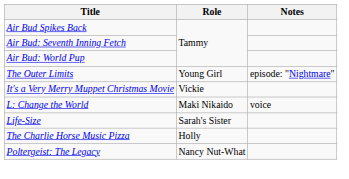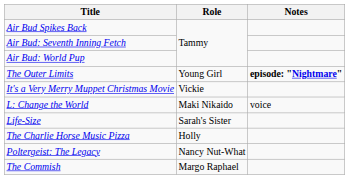 <table class="wikitable sortable">
 <tr>
 <th>Title</th>
 <th>Role</th>
 <th>Notes</th>
 </tr>
 <tr>
 <td><em><a href='#'>Air Bud Spikes Back</a></em></td>
 <td rowspan="3">Tammy</td>
 <td></td>
 </tr>
 <tr>
 <td><em><a href='#'>Air Bud: Seventh Inning Fetch</a></em></td>
 <td></td>
 </tr>
 <tr>
 <td><em><a href='#'>Air Bud: World Pup</a></em></td>
 <td></td>
 </tr>
 <tr>
 <td><em><a href='#'>The Outer Limits</a></em></td>
 <td>Young Girl</td>
-<td>episode: "<a href='#'>Nightmare</a>"</td>
+<td><strong>episode: "<a href='#'>Nightmare</a>"</strong></td>
 </tr>
 <tr>
 <td><em><a href='#'>It's a Very Merry Muppet Christmas Movie</a></em></td>
 <td>Vickie</td>
 <td></td>
 </tr>
 <tr>
 <td><em><a href='#'>L: Change the World</a></em></td>
 <td>Maki Nikaido</td>
 <td>voice</td>
 </tr>
 <tr>
 <td><em><a href='#'>Life-Size</a></em></td>
 <td>Sarah's Sister</td>
 <td></td>
 </tr>
 <tr>
 <td><em><a href='#'>The Charlie Horse Music Pizza</a></em></td>
 <td>Holly</td>
 <td></td>
 </tr>
 <tr>
 <td><em><a href='#'>Poltergeist: The Legacy</a></em></td>
 <td>Nancy Nut-What</td>
 <td></td>
 </tr>
+<tr>
+<td><em><a href='#'>The Commish</a></em></td>
+<td>Margo Raphael</td>
+<td></td>
+</tr>
 </table>
